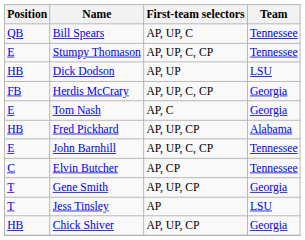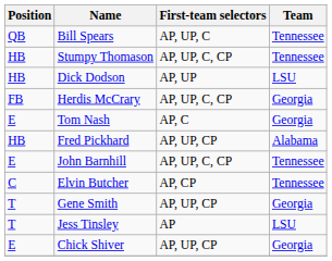 <table class="wikitable" style="font-size: 90%">
 <tr>
 <th>Position</th>
 <th>Name</th>
 <th>First-team selectors</th>
 <th>Team</th>
 </tr>
 <tr>
 <td><a href='#'>QB</a></td>
 <td><a href='#'>Bill Spears</a></td>
 <td>AP, UP, C</td>
 <td><a href='#'>Tennessee</a></td>
 </tr>
 <tr>
-<td><a href='#'>E</a></td>
+<td><a href='#'>HB</a></td>
 <td><a href='#'>Stumpy Thomason</a></td>
 <td>AP, UP, C, CP</td>
 <td><a href='#'>Tennessee</a></td>
 </tr>
 <tr>
 <td><a href='#'>HB</a></td>
 <td><a href='#'>Dick Dodson</a></td>
 <td>AP, UP</td>
 <td><a href='#'>LSU</a></td>
 </tr>
 <tr>
 <td><a href='#'>FB</a></td>
 <td><a href='#'>Herdis McCrary</a></td>
 <td>AP, UP, C, CP</td>
 <td><a href='#'>Georgia</a></td>
 </tr>
 <tr>
 <td><a href='#'>E</a></td>
 <td><a href='#'>Tom Nash</a></td>
 <td>AP, C</td>
 <td><a href='#'>Georgia</a></td>
 </tr>
 <tr>
 <td><a href='#'>HB</a></td>
 <td><a href='#'>Fred Pickhard</a></td>
 <td>AP, UP, CP</td>
 <td><a href='#'>Alabama</a></td>
 </tr>
 <tr>
 <td><a href='#'>E</a></td>
 <td><a href='#'>John Barnhill</a></td>
 <td>AP, UP, C, CP</td>
 <td><a href='#'>Tennessee</a></td>
 </tr>
 <tr>
 <td><a href='#'>C</a></td>
 <td><a href='#'>Elvin Butcher</a></td>
 <td>AP, CP</td>
 <td><a href='#'>Tennessee</a></td>
 </tr>
 <tr>
 <td><a href='#'>T</a></td>
 <td><a href='#'>Gene Smith</a></td>
 <td>AP, UP, CP</td>
 <td><a href='#'>Georgia</a></td>
 </tr>
 <tr>
 <td><a href='#'>T</a></td>
 <td><a href='#'>Jess Tinsley</a></td>
 <td>AP</td>
 <td><a href='#'>LSU</a></td>
 </tr>
 <tr>
-<td><a href='#'>HB</a></td>
+<td><a href='#'>E</a></td>
 <td><a href='#'>Chick Shiver</a></td>
 <td>AP, UP, CP</td>
 <td><a href='#'>Georgia</a></td>
 </tr>
 <tr>
 </tr>
 </table>
